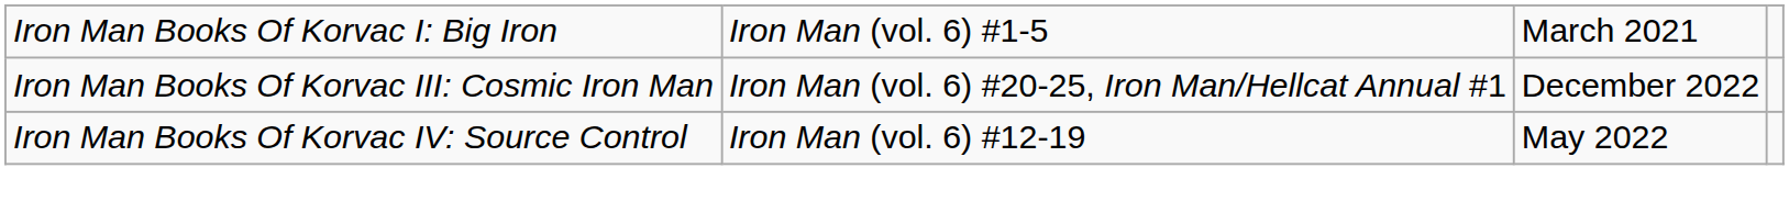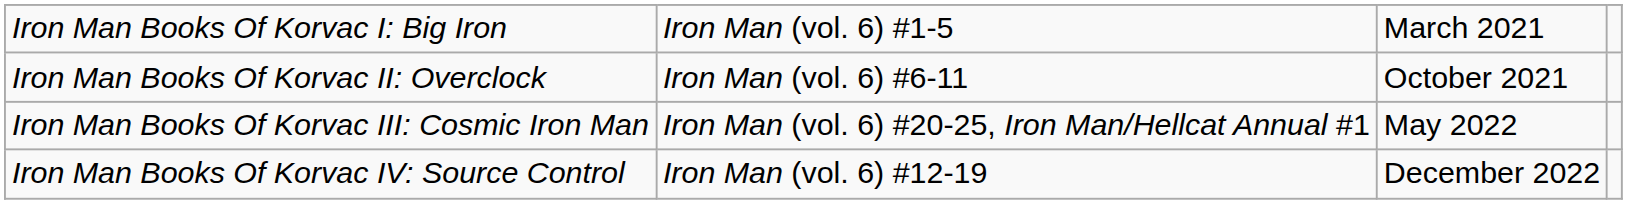 <table class="wikitable sortable">
 <tr>
 <td><em>Iron Man Books Of Korvac I: Big Iron</em></td>
 <td><em>Iron Man</em> (vol. 6) #1-5</td>
 <td>March 2021</td>
 <td></td>
 </tr>
 <tr>
+<td><em>Iron Man Books Of Korvac II: Overclock</em></td>
+<td><em>Iron Man</em> (vol. 6) #6-11</td>
+<td>October 2021</td>
+<td></td>
+</tr>
+<tr>
 <td><em>Iron Man Books Of Korvac III: Cosmic Iron Man</em></td>
 <td><em>Iron Man</em> (vol. 6) #20-25, <em>Iron Man/Hellcat Annual</em> #1</td>
-<td>December 2022</td>
+<td>May 2022</td>
 <td></td>
 </tr>
 <tr>
 <td><em>Iron Man Books Of Korvac IV: Source Control</em></td>
 <td><em>Iron Man</em> (vol. 6) #12-19</td>
-<td>May 2022</td>
+<td>December 2022</td>
 <td></td>
 </tr>
 </table>
